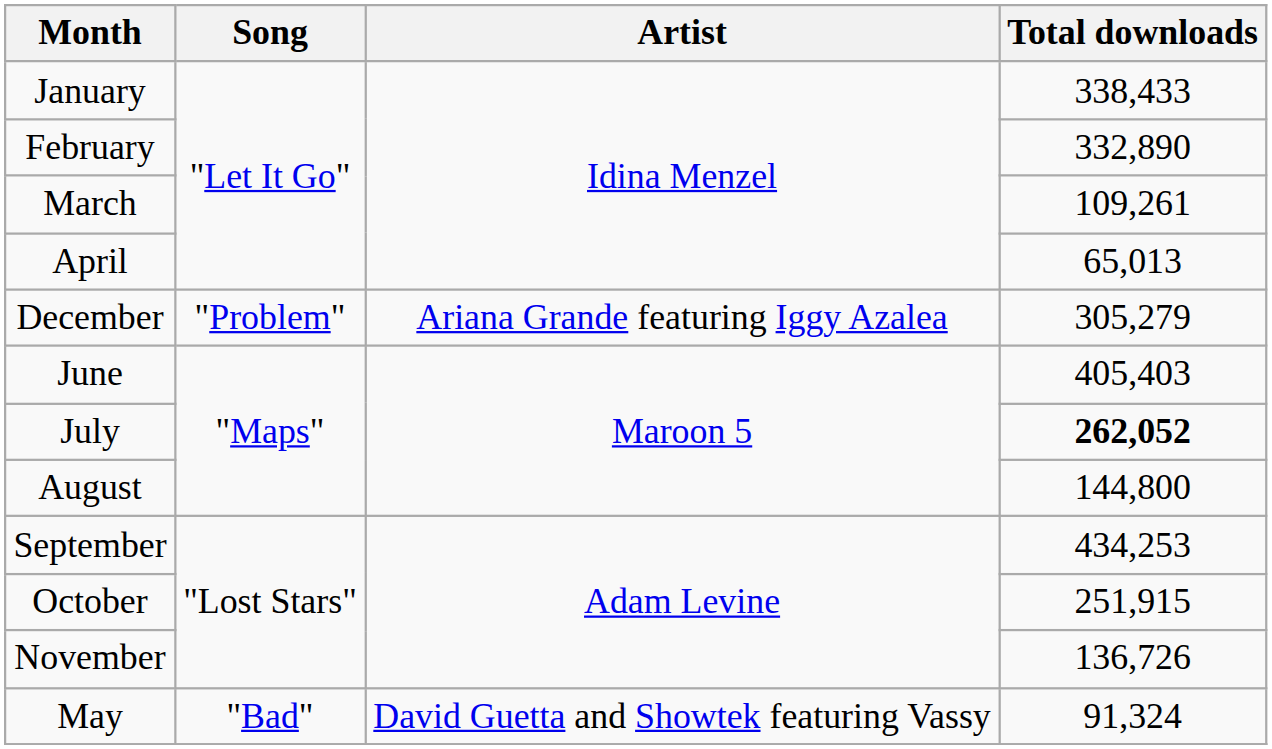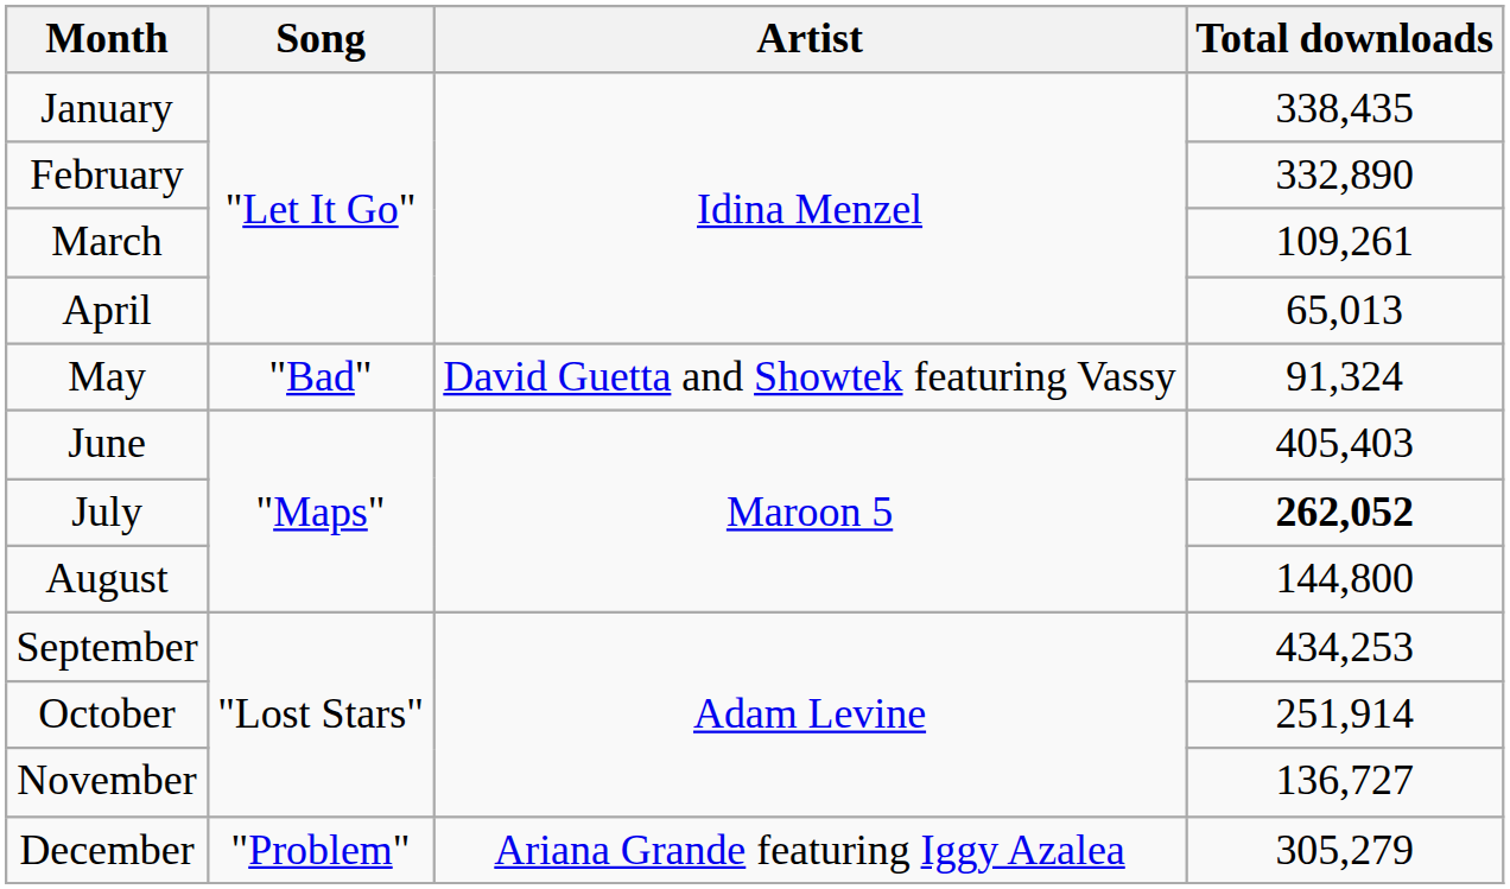 <table class="wikitable" style="text-align: center;">
 <tr>
 <th>Month</th>
 <th>Song</th>
 <th>Artist</th>
 <th>Total downloads</th>
 </tr>
 <tr>
 <td>January</td>
 <td rowspan="4">"<a href='#'>Let It Go</a>"</td>
 <td rowspan="4"><a href='#'>Idina Menzel</a></td>
-<td>338,433</td>
+<td>338,435</td>
 </tr>
 <tr>
 <td>February</td>
 <td>332,890</td>
 </tr>
 <tr>
 <td>March</td>
 <td>109,261</td>
 </tr>
 <tr>
 <td>April</td>
 <td>65,013</td>
 </tr>
 <tr>
-<td>December</td>
-<td>"<a href='#'>Problem</a>"</td>
-<td><a href='#'>Ariana Grande</a> featuring <a href='#'>Iggy Azalea</a></td>
-<td>305,279</td>
+<td>May</td>
+<td>"<a href='#'>Bad</a>"</td>
+<td><a href='#'>David Guetta</a> and <a href='#'>Showtek</a> featuring Vassy</td>
+<td>91,324</td>
 </tr>
 <tr>
 <td>June</td>
 <td rowspan="3">"<a href='#'>Maps</a>"</td>
 <td rowspan="3"><a href='#'>Maroon 5</a></td>
 <td>405,403</td>
 </tr>
 <tr>
 <td>July</td>
 <td><strong>262,052</strong></td>
 </tr>
 <tr>
 <td>August</td>
 <td>144,800</td>
 </tr>
 <tr>
 <td>September</td>
 <td rowspan="3">"Lost Stars"</td>
 <td rowspan="3"><a href='#'>Adam Levine</a></td>
 <td>434,253</td>
 </tr>
 <tr>
 <td>October</td>
-<td>251,915</td>
+<td>251,914</td>
 </tr>
 <tr>
 <td>November</td>
-<td>136,726</td>
+<td>136,727</td>
 </tr>
 <tr>
-<td>May</td>
-<td>"<a href='#'>Bad</a>"</td>
-<td><a href='#'>David Guetta</a> and <a href='#'>Showtek</a> featuring Vassy</td>
-<td>91,324</td>
+<td>December</td>
+<td>"<a href='#'>Problem</a>"</td>
+<td><a href='#'>Ariana Grande</a> featuring <a href='#'>Iggy Azalea</a></td>
+<td>305,279</td>
 </tr>
 <tr>
 </tr>
 </table>
